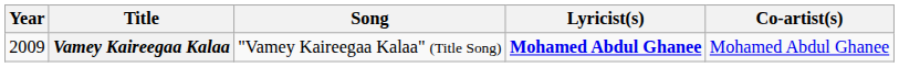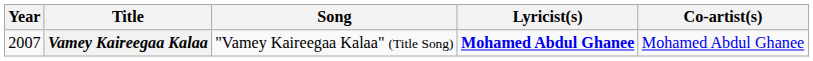 <table class="wikitable plainrowheaders">
 <tr>
 <th scope="col">Year</th>
 <th scope="col">Title</th>
 <th scope="col">Song</th>
 <th scope="col">Lyricist(s)</th>
 <th scope="col">Co-artist(s)</th>
 </tr>
 <tr>
-<td>2009</td>
+<td>2007</td>
 <th scope="row"><em>Vamey Kaireegaa Kalaa</em></th>
 <td>"Vamey Kaireegaa Kalaa" <small>(Title Song)</small></td>
 <td><strong><a href='#'>Mohamed Abdul Ghanee</a></strong></td>
 <td><a href='#'>Mohamed Abdul Ghanee</a></td>
 </tr>
 </table>
